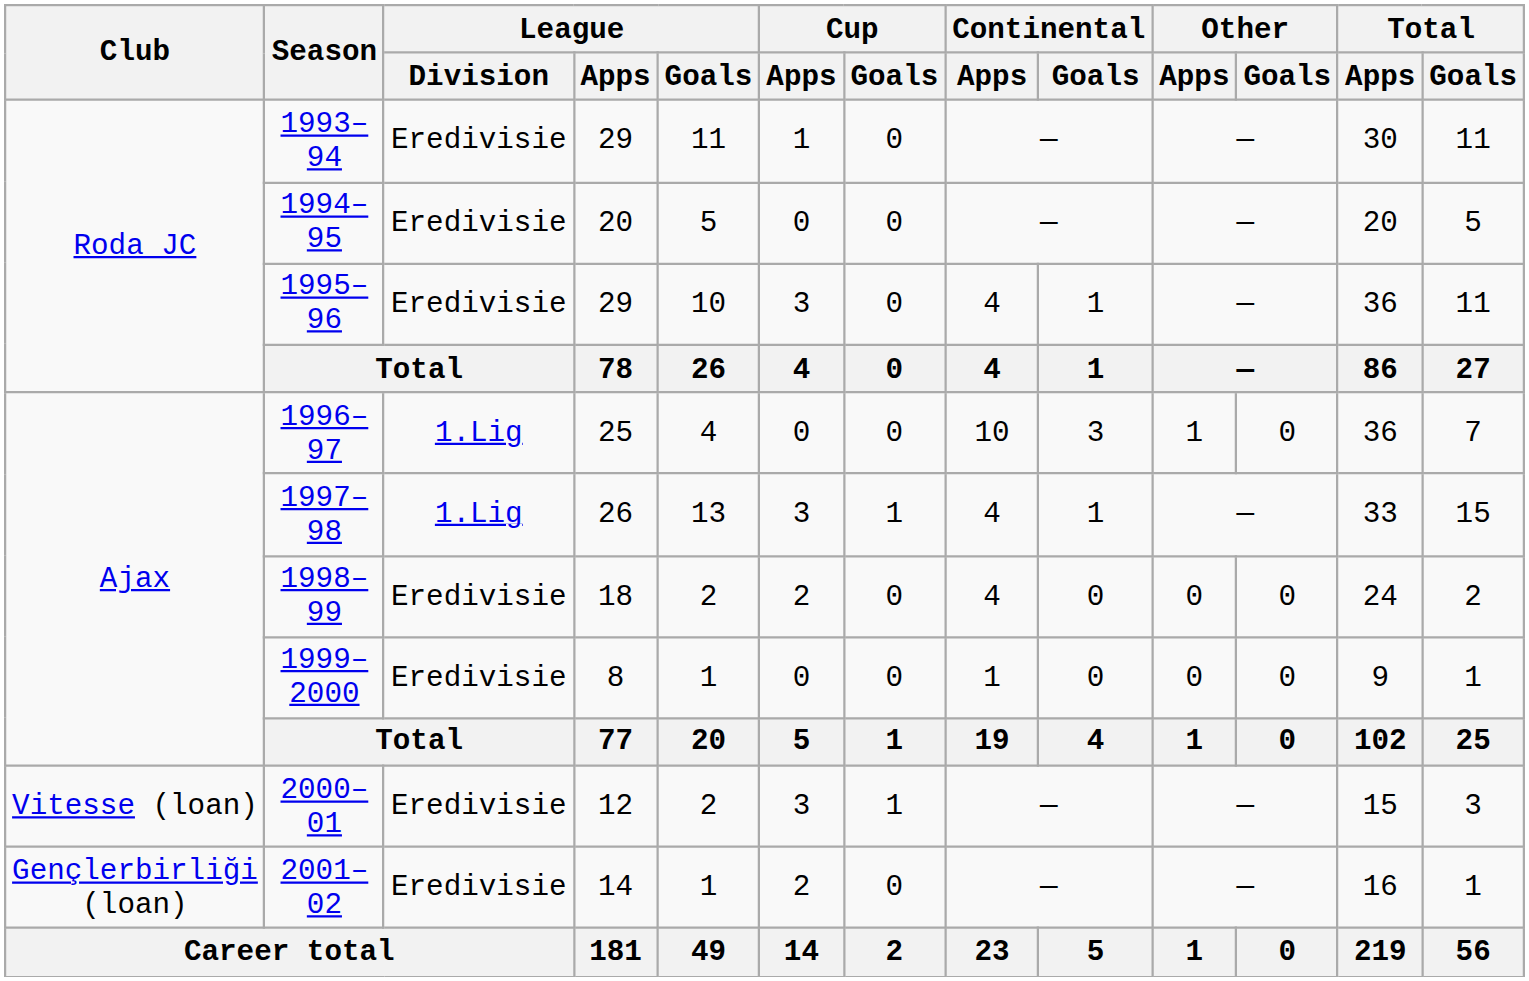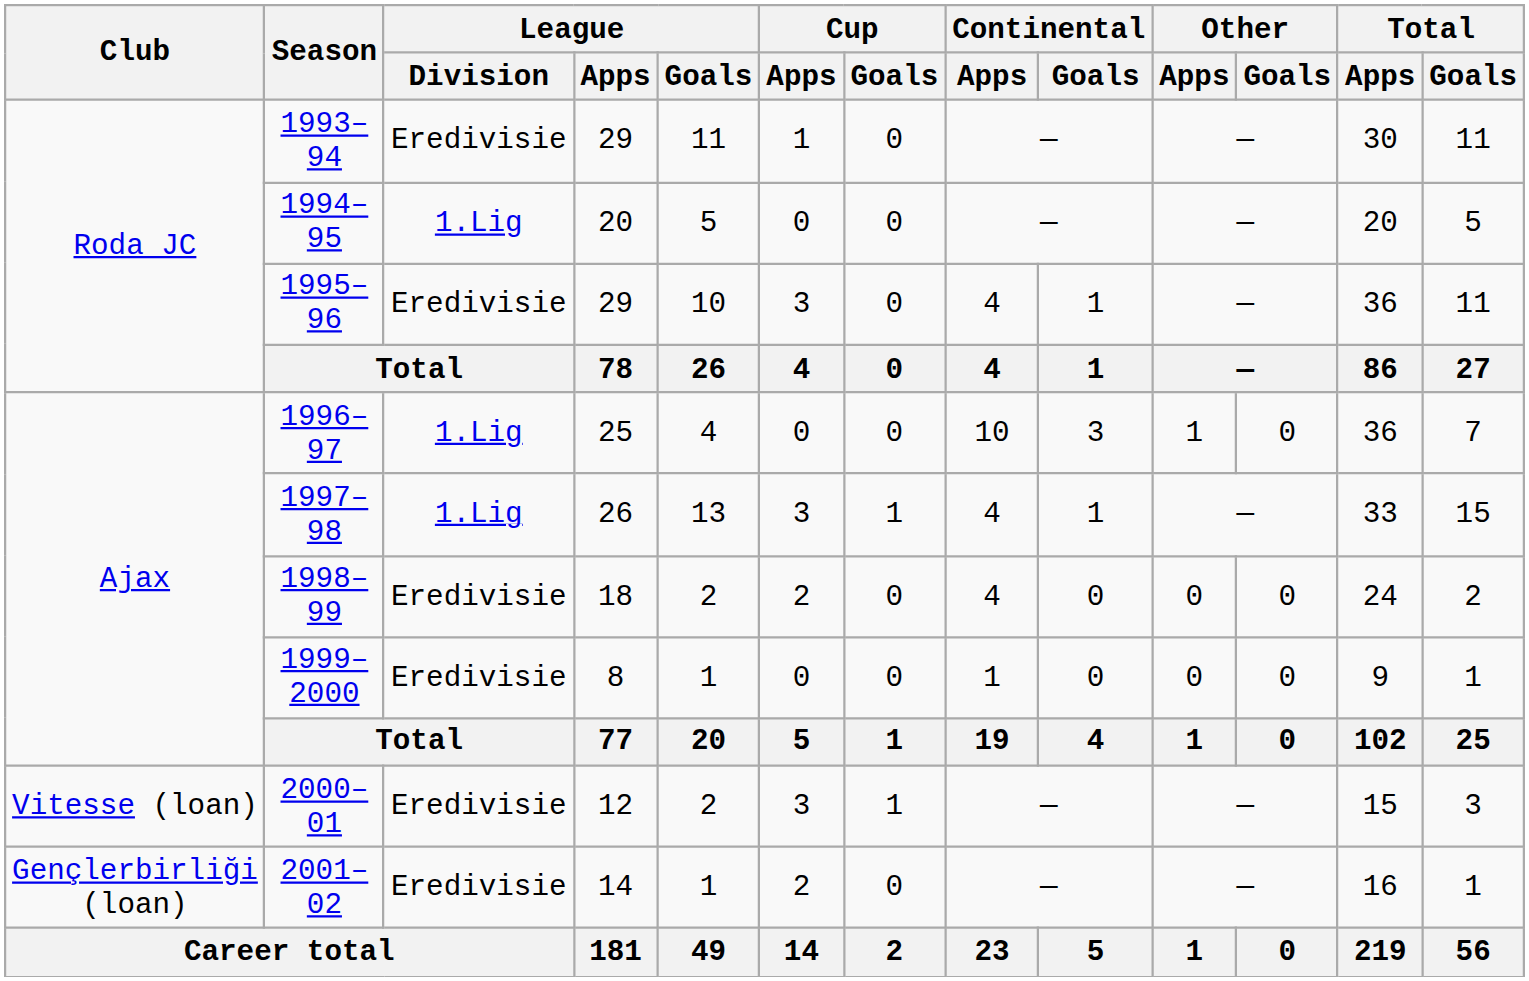 <table class="wikitable" style="text-align:center">
 <tr>
 <th rowspan="2">Club</th>
 <th rowspan="2">Season</th>
 <th colspan="3">League</th>
 <th colspan="2">Cup</th>
 <th colspan="2">Continental</th>
 <th colspan="2">Other</th>
 <th colspan="2">Total</th>
 </tr>
 <tr>
 <th>Division</th>
 <th>Apps</th>
 <th>Goals</th>
 <th>Apps</th>
 <th>Goals</th>
 <th>Apps</th>
 <th>Goals</th>
 <th>Apps</th>
 <th>Goals</th>
 <th>Apps</th>
 <th>Goals</th>
 </tr>
 <tr>
 <td rowspan="4"><a href='#'>Roda JC</a></td>
 <td><a href='#'>1993–94</a></td>
 <td>Eredivisie</td>
 <td>29</td>
 <td>11</td>
 <td>1</td>
 <td>0</td>
 <td colspan="2">—</td>
 <td colspan="2">—</td>
 <td>30</td>
 <td>11</td>
 </tr>
 <tr>
 <td><a href='#'>1994–95</a></td>
-<td>Eredivisie</td>
+<td><a href='#'>1.Lig</a></td>
 <td>20</td>
 <td>5</td>
 <td>0</td>
 <td>0</td>
 <td colspan="2">—</td>
 <td colspan="2">—</td>
 <td>20</td>
 <td>5</td>
 </tr>
 <tr>
 <td><a href='#'>1995–96</a></td>
 <td>Eredivisie</td>
 <td>29</td>
 <td>10</td>
 <td>3</td>
 <td>0</td>
 <td>4</td>
 <td>1</td>
 <td colspan="2">—</td>
 <td>36</td>
 <td>11</td>
 </tr>
 <tr>
 <th colspan="2">Total</th>
 <th>78</th>
 <th>26</th>
 <th>4</th>
 <th>0</th>
 <th>4</th>
 <th>1</th>
 <th colspan="2">—</th>
 <th>86</th>
 <th>27</th>
 </tr>
 <tr>
 <td rowspan="5"><a href='#'>Ajax</a></td>
 <td><a href='#'>1996–97</a></td>
 <td><a href='#'>1.Lig</a></td>
 <td>25</td>
 <td>4</td>
 <td>0</td>
 <td>0</td>
 <td>10</td>
 <td>3</td>
 <td>1</td>
 <td>0</td>
 <td>36</td>
 <td>7</td>
 </tr>
 <tr>
 <td><a href='#'>1997–98</a></td>
 <td><a href='#'>1.Lig</a></td>
 <td>26</td>
 <td>13</td>
 <td>3</td>
 <td>1</td>
 <td>4</td>
 <td>1</td>
 <td colspan="2">—</td>
 <td>33</td>
 <td>15</td>
 </tr>
 <tr>
 <td><a href='#'>1998–99</a></td>
 <td>Eredivisie</td>
 <td>18</td>
 <td>2</td>
 <td>2</td>
 <td>0</td>
 <td>4</td>
 <td>0</td>
 <td>0</td>
 <td>0</td>
 <td>24</td>
 <td>2</td>
 </tr>
 <tr>
 <td><a href='#'>1999–2000</a></td>
 <td>Eredivisie</td>
 <td>8</td>
 <td>1</td>
 <td>0</td>
 <td>0</td>
 <td>1</td>
 <td>0</td>
 <td>0</td>
 <td>0</td>
 <td>9</td>
 <td>1</td>
 </tr>
 <tr>
 <th colspan="2">Total</th>
 <th>77</th>
 <th>20</th>
 <th>5</th>
 <th>1</th>
 <th>19</th>
 <th>4</th>
 <th>1</th>
 <th>0</th>
 <th>102</th>
 <th>25</th>
 </tr>
 <tr>
 <td><a href='#'>Vitesse</a> (loan)</td>
 <td><a href='#'>2000–01</a></td>
 <td>Eredivisie</td>
 <td>12</td>
 <td>2</td>
 <td>3</td>
 <td>1</td>
 <td colspan="2">—</td>
 <td colspan="2">—</td>
 <td>15</td>
 <td>3</td>
 </tr>
 <tr>
 <td><a href='#'>Gençlerbirliği</a> (loan)</td>
 <td><a href='#'>2001–02</a></td>
 <td>Eredivisie</td>
 <td>14</td>
 <td>1</td>
 <td>2</td>
 <td>0</td>
 <td colspan="2">—</td>
 <td colspan="2">—</td>
 <td>16</td>
 <td>1</td>
 </tr>
 <tr>
 <th colspan="3">Career total</th>
 <th>181</th>
 <th>49</th>
 <th>14</th>
 <th>2</th>
 <th>23</th>
 <th>5</th>
 <th>1</th>
 <th>0</th>
 <th>219</th>
 <th>56</th>
 </tr>
 </table>
